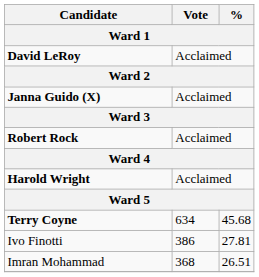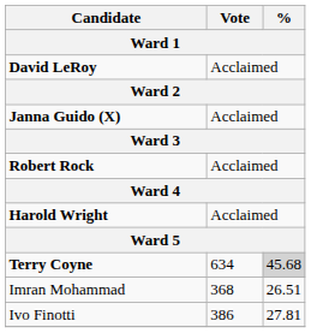 <table class="wikitable">
 <tr>
 <th bgcolor="#DDDDFF" width="200px">Candidate</th>
 <th bgcolor="#DDDDFF" width="50px">Vote</th>
 <th bgcolor="#DDDDFF" width="30px">%</th>
 </tr>
 <tr>
 <th colspan="3">Ward 1</th>
 </tr>
 <tr>
 <td><strong>David LeRoy</strong></td>
 <td colspan="2">Acclaimed</td>
 </tr>
 <tr>
 <th colspan="3">Ward 2</th>
 </tr>
 <tr>
 <td><strong>Janna Guido (X)</strong></td>
 <td colspan="2">Acclaimed</td>
 </tr>
 <tr>
 <th colspan="3">Ward 3</th>
 </tr>
 <tr>
 <td><strong>Robert Rock</strong></td>
 <td colspan="2">Acclaimed</td>
 </tr>
 <tr>
 <th colspan="3">Ward 4</th>
 </tr>
 <tr>
 <td><strong>Harold Wright</strong></td>
 <td colspan="2">Acclaimed</td>
 </tr>
 <tr>
 <th colspan="3">Ward 5</th>
 </tr>
 <tr>
 <td><strong>Terry Coyne</strong></td>
 <td>634</td>
-<td>45.68</td>
+<td style="background: lightgrey;">45.68</td>
+</tr>
+<tr>
+<td>Imran Mohammad</td>
+<td>368</td>
+<td>26.51</td>
 </tr>
 <tr>
 <td>Ivo Finotti</td>
 <td>386</td>
 <td>27.81</td>
 </tr>
 <tr>
-<td>Imran Mohammad</td>
-<td>368</td>
-<td>26.51</td>
-</tr>
-<tr>
 </tr>
 </table>
